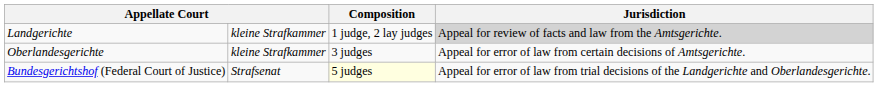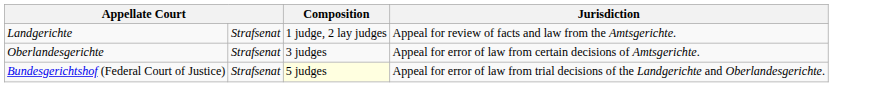 <table class="wikitable">
 <tr>
 <th colspan="2">Appellate Court</th>
 <th>Composition</th>
 <th>Jurisdiction</th>
 </tr>
 <tr>
 <td rowspan="1"><em>Landgerichte</em></td>
-<td><em>kleine Strafkammer</em></td>
+<td><em>Strafsenat</em></td>
 <td>1 judge, 2 lay judges</td>
-<td style="background: lightgrey;">Appeal for review of facts and law from the <em>Amtsgerichte</em>.</td>
+<td>Appeal for review of facts and law from the <em>Amtsgerichte</em>.</td>
 </tr>
 <tr>
 <td><em>Oberlandesgerichte</em></td>
-<td><em>kleine Strafkammer</em></td>
+<td><em>Strafsenat</em></td>
 <td>3 judges</td>
 <td>Appeal for error of law from certain decisions of <em>Amtsgerichte</em>.</td>
 </tr>
 <tr>
 <td><em><a href='#'>Bundesgerichtshof</a></em> (Federal Court of Justice)</td>
 <td><em>Strafsenat</em></td>
 <td style="background: lightyellow;">5 judges</td>
 <td>Appeal for error of law from trial decisions of the <em>Landgerichte</em> and <em>Oberlandesgerichte</em>.</td>
 </tr>
 </table>
